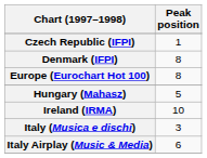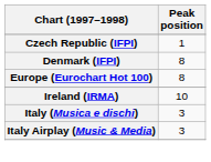 <table class="wikitable plainrowheaders sortable" style="text-align:center">
 <tr>
 <th scope="col">Chart (1997–1998)</th>
 <th scope="col">Peak<br>position</th>
 </tr>
 <tr>
 </tr>
 <tr>
 </tr>
 <tr>
 </tr>
 <tr>
 </tr>
 <tr>
 <th scope="row">Czech Republic (<a href='#'>IFPI</a>)</th>
 <td>1</td>
 </tr>
 <tr>
 <th scope="row">Denmark (<a href='#'>IFPI</a>)</th>
 <td>8</td>
 </tr>
 <tr>
 <th scope="row">Europe (<a href='#'>Eurochart Hot 100</a>)</th>
 <td>8</td>
 </tr>
 <tr>
 </tr>
 <tr>
 </tr>
 <tr>
 </tr>
 <tr>
-<th scope="row">Hungary (<a href='#'>Mahasz</a>)</th>
-<td>5</td>
-</tr>
-<tr>
 <th scope="row">Ireland (<a href='#'>IRMA</a>)</th>
 <td>10</td>
 </tr>
 <tr>
 <th scope="row">Italy (<em><a href='#'>Musica e dischi</a></em>)</th>
 <td>3</td>
 </tr>
 <tr>
 <th scope="row">Italy Airplay (<em><a href='#'>Music & Media</a></em>)</th>
-<td>6</td>
+<td>3</td>
 </tr>
 <tr>
 </tr>
 <tr>
 </tr>
 <tr>
 </tr>
 <tr>
 </tr>
 <tr>
 </tr>
 <tr>
 </tr>
 <tr>
 </tr>
 <tr>
 </tr>
 <tr>
 </tr>
 </table>
